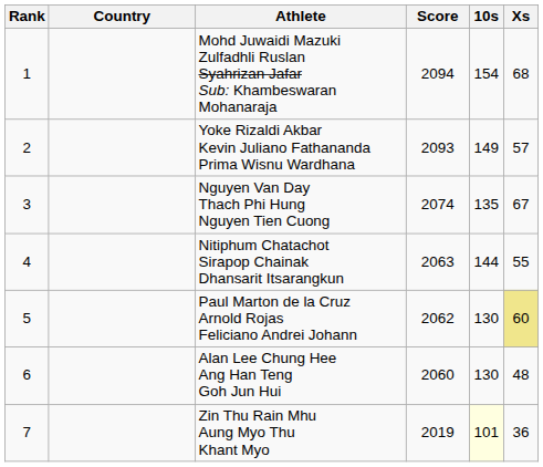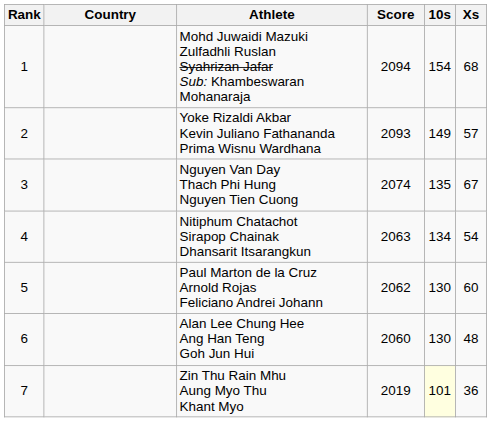 <table class=wikitable style="text-align:center">
 <tr>
 <th width=40>Rank</th>
 <th width=150>Country</th>
 <th width=220>Athlete</th>
 <th width=60>Score</th>
 <th width=30>10s</th>
 <th width=30>Xs</th>
 </tr>
 <tr>
 <td>1</td>
 <td></td>
 <td align=left>Mohd Juwaidi Mazuki<br>Zulfadhli Ruslan<br><s>Syahrizan Jafar</s><br><em>Sub:</em> Khambeswaran Mohanaraja</td>
 <td>2094</td>
 <td>154</td>
 <td>68</td>
 </tr>
 <tr>
 <td>2</td>
 <td></td>
 <td align=left>Yoke Rizaldi Akbar<br>Kevin Juliano Fathananda<br>Prima Wisnu Wardhana</td>
 <td>2093</td>
 <td>149</td>
 <td>57</td>
 </tr>
 <tr>
 <td>3</td>
 <td></td>
 <td align=left>Nguyen Van Day<br>Thach Phi Hung<br>Nguyen Tien Cuong</td>
 <td>2074</td>
 <td>135</td>
 <td>67</td>
 </tr>
 <tr>
 <td>4</td>
 <td></td>
 <td align=left>Nitiphum Chatachot<br>Sirapop Chainak<br>Dhansarit Itsarangkun</td>
 <td>2063</td>
-<td>144</td>
-<td>55</td>
+<td>134</td>
+<td>54</td>
 </tr>
 <tr>
 <td>5</td>
 <td></td>
 <td align=left>Paul Marton de la Cruz<br>Arnold Rojas<br>Feliciano Andrei Johann</td>
 <td>2062</td>
 <td>130</td>
-<td style="background: khaki;">60</td>
+<td>60</td>
 </tr>
 <tr>
 <td>6</td>
 <td></td>
 <td align=left>Alan Lee Chung Hee<br>Ang Han Teng<br>Goh Jun Hui</td>
 <td>2060</td>
 <td>130</td>
 <td>48</td>
 </tr>
 <tr>
 <td>7</td>
 <td></td>
 <td align=left>Zin Thu Rain Mhu<br>Aung Myo Thu<br>Khant Myo</td>
 <td>2019</td>
 <td style="background: lightyellow;">101</td>
 <td>36</td>
 </tr>
 </table>
